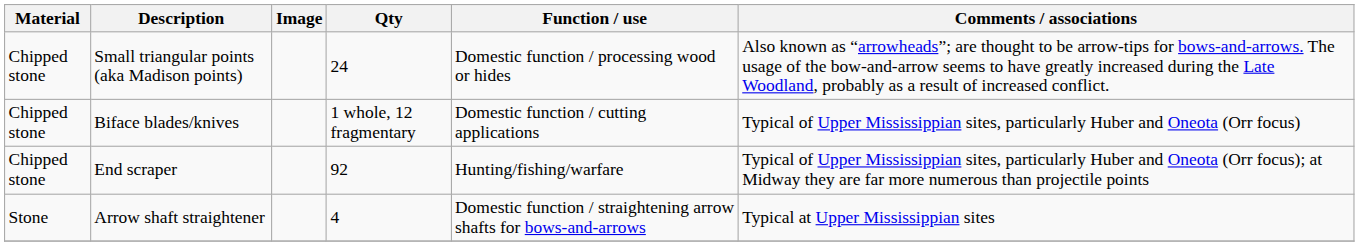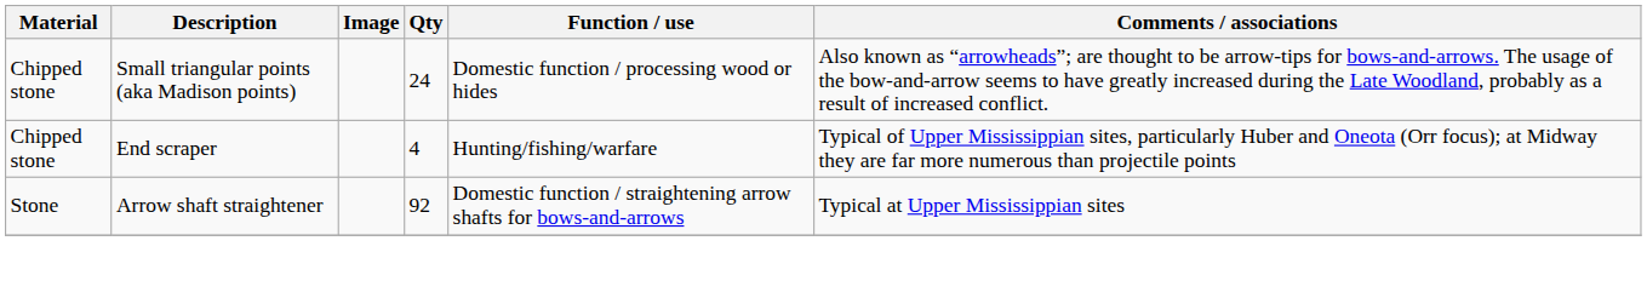 <table class="wikitable sortable" style="width:98%">
 <tr>
 <th>Material</th>
 <th>Description</th>
 <th>Image</th>
 <th>Qty</th>
 <th>Function / use</th>
 <th>Comments / associations</th>
 </tr>
 <tr>
 <td>Chipped stone</td>
 <td>Small triangular points (aka Madison points)</td>
 <td></td>
 <td>24</td>
 <td>Domestic function / processing wood or hides</td>
 <td>Also known as “<a href='#'>arrowheads</a>”; are thought to be arrow-tips for <a href='#'>bows-and-arrows.</a>  The usage of the bow-and-arrow seems to have greatly increased during the <a href='#'>Late Woodland</a>, probably as a result of increased conflict.</td>
 </tr>
 <tr>
 <td>Chipped stone</td>
-<td>Biface blades/knives</td>
-<td></td>
-<td>1 whole, 12 fragmentary</td>
-<td>Domestic function / cutting applications</td>
-<td>Typical of <a href='#'>Upper Mississippian</a> sites, particularly Huber and <a href='#'>Oneota</a> (Orr focus)</td>
-</tr>
-<tr>
-<td>Chipped stone</td>
 <td>End scraper</td>
 <td></td>
-<td>92</td>
+<td>4</td>
 <td>Hunting/fishing/warfare</td>
 <td>Typical of <a href='#'>Upper Mississippian</a> sites, particularly Huber and <a href='#'>Oneota</a> (Orr focus); at Midway they are far more numerous than projectile points</td>
 </tr>
 <tr>
 <td>Stone</td>
 <td>Arrow shaft straightener</td>
 <td></td>
-<td>4</td>
+<td>92</td>
 <td>Domestic function / straightening arrow shafts for <a href='#'>bows-and-arrows</a></td>
 <td>Typical at <a href='#'>Upper Mississippian</a> sites</td>
 </tr>
 <tr>
 </tr>
 </table>
